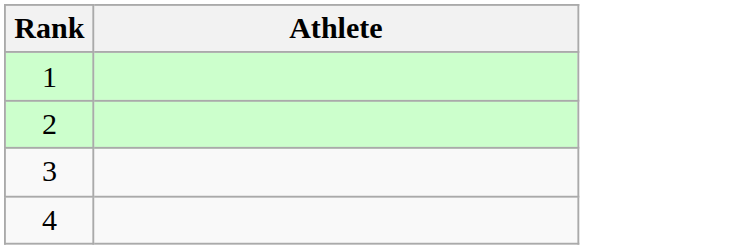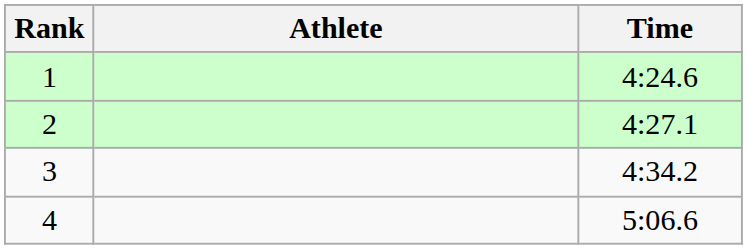 <table class=wikitable style="text-align:center">
 <tr>
 <th width=40>Rank</th>
 <th width=250>Athlete</th>
+<th width=80>Time</th>
 </tr>
 <tr bgcolor="ccffcc">
 <td>1</td>
 <td align=left></td>
+<td>4:24.6</td>
 </tr>
 <tr bgcolor="ccffcc">
 <td>2</td>
 <td align=left></td>
+<td>4:27.1</td>
 </tr>
 <tr>
 <td>3</td>
 <td align=left></td>
+<td>4:34.2</td>
 </tr>
 <tr>
 <td>4</td>
 <td align=left></td>
+<td>5:06.6</td>
 </tr>
 </table>
